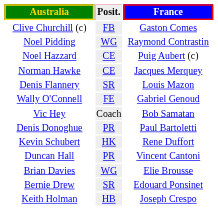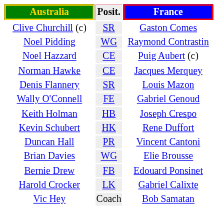 <table style="float:right; font-size:90%; margin-left:1em;">
 <tr style="background:#f03;">
 <th align="centre"  style="width:126px; border:2px solid gold; background:green; color:gold;">Australia</th>
 <th style="text-align:center; background:#eee; color:black;">Posit.</th>
 <th align="centre"  style="width:126px; width:126px; border:2px solid red; background:blue; color:white;">France</th>
 </tr>
 <tr>
 <td style="text-align:center;"><a href='#'>Clive Churchill</a> (c)</td>
-<td style="text-align:center; background:#eee;"><a href='#'>FB</a></td>
+<td style="text-align:center; background:#eee;"><a href='#'>SR</a></td>
 <td style="text-align:center;"><a href='#'>Gaston Comes</a></td>
 </tr>
 <tr>
 <td style="text-align:center;"><a href='#'>Noel Pidding</a></td>
 <td style="text-align:center; background:#eee;"><a href='#'>WG</a></td>
 <td style="text-align:center;"><a href='#'>Raymond Contrastin</a></td>
 </tr>
 <tr>
 <td style="text-align:center;"><a href='#'>Noel Hazzard</a></td>
 <td style="text-align:center; background:#eee;"><a href='#'>CE</a></td>
 <td style="text-align:center;"><a href='#'>Puig Aubert</a> (c)</td>
 </tr>
 <tr>
 <td style="text-align:center;"><a href='#'>Norman Hawke</a></td>
 <td style="text-align:center; background:#eee;"><a href='#'>CE</a></td>
 <td style="text-align:center;"><a href='#'>Jacques Merquey</a></td>
 </tr>
 <tr>
 <td style="text-align:center;"><a href='#'>Denis Flannery</a></td>
 <td style="text-align:center; background:#eee;"><a href='#'>SR</a></td>
 <td style="text-align:center;"><a href='#'>Louis Mazon</a></td>
 </tr>
 <tr>
 <td style="text-align:center;"><a href='#'>Wally O'Connell</a></td>
 <td style="text-align:center; background:#eee;"><a href='#'>FE</a></td>
 <td style="text-align:center;"><a href='#'>Gabriel Genoud</a></td>
 </tr>
-<tr style="text-align:center;">
-<td><a href='#'>Vic Hey</a></td>
-<td style="text-align:center; background:#eee;">Coach</td>
-<td style="text-align:center;"><a href='#'>Bob Samatan</a></td>
-</tr>
 <tr>
-<td style="text-align:center;"><a href='#'>Denis Donoghue</a></td>
-<td style="text-align:center; background:#eee;"><a href='#'>PR</a></td>
-<td style="text-align:center;"><a href='#'>Paul Bartoletti</a></td>
+<td style="text-align:center;"><a href='#'>Keith Holman</a></td>
+<td style="text-align:center; background:#eee;"><a href='#'>HB</a></td>
+<td style="text-align:center;"><a href='#'>Joseph Crespo</a></td>
 </tr>
 <tr>
 <td style="text-align:center;"><a href='#'>Kevin Schubert</a></td>
 <td style="text-align:center; background:#eee;"><a href='#'>HK</a></td>
 <td style="text-align:center;"><a href='#'>Rene Duffort</a></td>
 </tr>
 <tr>
 <td style="text-align:center;"><a href='#'>Duncan Hall</a></td>
 <td style="text-align:center; background:#eee;"><a href='#'>PR</a></td>
 <td style="text-align:center;"><a href='#'>Vincent Cantoni</a></td>
 </tr>
 <tr>
 <td style="text-align:center;"><a href='#'>Brian Davies</a></td>
 <td style="text-align:center; background:#eee;"><a href='#'>WG</a></td>
 <td style="text-align:center;"><a href='#'>Elie Brousse</a></td>
 </tr>
 <tr>
 <td style="text-align:center;"><a href='#'>Bernie Drew</a></td>
-<td style="text-align:center; background:#eee;"><a href='#'>SR</a></td>
+<td style="text-align:center; background:#eee;"><a href='#'>FB</a></td>
 <td style="text-align:center;"><a href='#'>Edouard Ponsinet</a></td>
 </tr>
 <tr>
-<td style="text-align:center;"><a href='#'>Keith Holman</a></td>
-<td style="text-align:center; background:#eee;"><a href='#'>HB</a></td>
-<td style="text-align:center;"><a href='#'>Joseph Crespo</a></td>
+<td style="text-align:center;"><a href='#'>Harold Crocker</a></td>
+<td style="text-align:center; background:#eee;"><a href='#'>LK</a></td>
+<td style="text-align:center;"><a href='#'>Gabriel Calixte</a></td>
+</tr>
+<tr style="text-align:center;">
+<td><a href='#'>Vic Hey</a></td>
+<td style="text-align:center; background:#eee;">Coach</td>
+<td style="text-align:center;"><a href='#'>Bob Samatan</a></td>
 </tr>
 </table>
